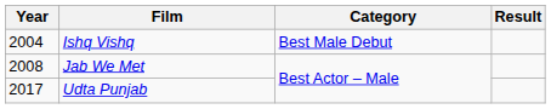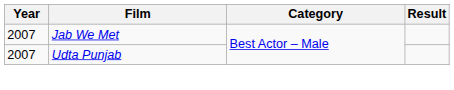 <table class="wikitable">
 <tr>
 <th style="width:10%;">Year</th>
 <th style="width:40%;">Film</th>
 <th style="width:40%;">Category</th>
 <th style="width:15%;">Result</th>
 </tr>
 <tr>
-<td>2004</td>
-<td><em><a href='#'>Ishq Vishq</a></em></td>
-<td><a href='#'>Best Male Debut</a></td>
-<td></td>
-</tr>
-<tr>
-<td>2008</td>
+<td>2007</td>
 <td><em><a href='#'>Jab We Met</a></em></td>
 <td rowspan="2"><a href='#'>Best Actor – Male</a></td>
 <td></td>
 </tr>
 <tr>
-<td>2017</td>
+<td>2007</td>
 <td><em><a href='#'>Udta Punjab</a></em></td>
 <td></td>
 </tr>
 </table>
